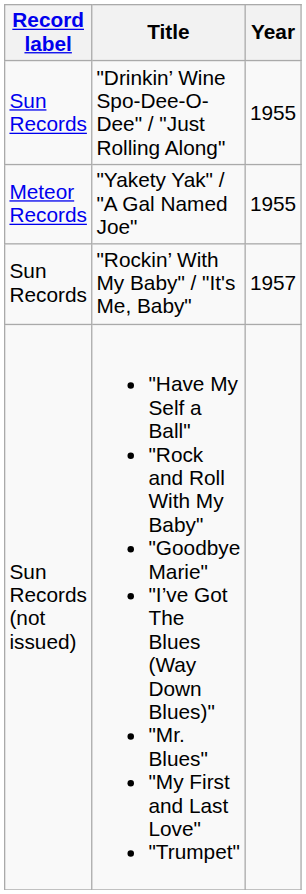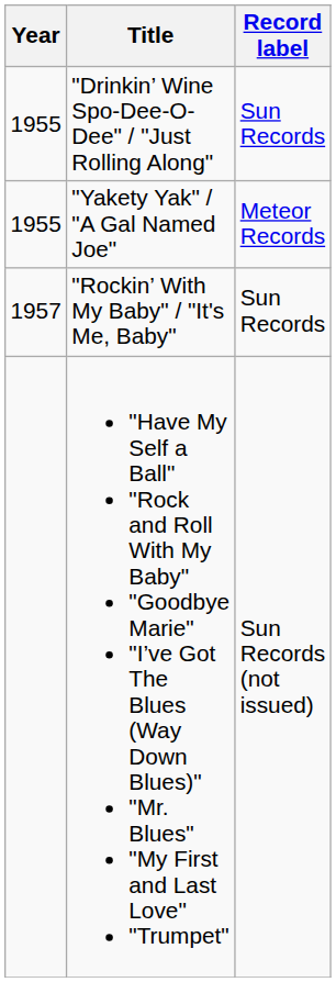 <table class="wikitable">
 <tr>
+<th width="30">Year</th>
+<th width="100">Title</th>
 <th width="50"><a href='#'>Record label</a></th>
-<th width="100">Title</th>
-<th width="30">Year</th>
 </tr>
 <tr ---->
+<td>1955</td>
+<td>"Drinkin’ Wine Spo-Dee-O-Dee" / "Just Rolling Along"</td>
 <td><a href='#'>Sun Records</a></td>
-<td>"Drinkin’ Wine Spo-Dee-O-Dee" / "Just Rolling Along"</td>
-<td>1955</td>
 </tr>
 <tr --->
+<td>1955</td>
+<td>"Yakety Yak" / "A Gal Named Joe"</td>
 <td><a href='#'>Meteor Records</a></td>
-<td>"Yakety Yak" / "A Gal Named Joe"</td>
-<td>1955</td>
 </tr>
 <tr --->
+<td>1957</td>
+<td>"Rockin’ With My Baby" / "It's Me, Baby"</td>
 <td>Sun Records</td>
-<td>"Rockin’ With My Baby" / "It's Me, Baby"</td>
-<td>1957</td>
 </tr>
 <tr --->
+<td></td>
+<td><br><ul><li>"Have My Self a Ball"</li><li>"Rock and Roll With My Baby"</li><li>"Goodbye Marie"</li><li>"I’ve Got The Blues (Way Down Blues)"</li><li>"Mr. Blues"</li><li>"My First and Last Love"</li><li>"Trumpet"</li></ul></td>
 <td>Sun Records (not issued)</td>
-<td><br><ul><li>"Have My Self a Ball"</li><li>"Rock and Roll With My Baby"</li><li>"Goodbye Marie"</li><li>"I’ve Got The Blues (Way Down Blues)"</li><li>"Mr. Blues"</li><li>"My First and Last Love"</li><li>"Trumpet"</li></ul></td>
-<td></td>
 </tr>
 </table>
